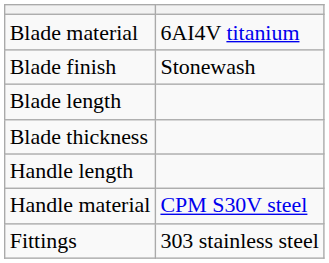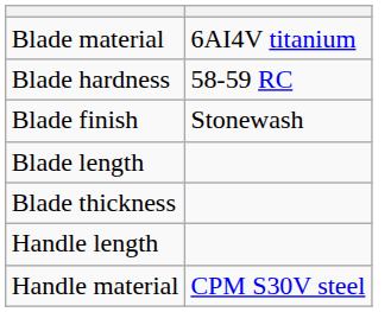 <table class="wikitable">
 <tr>
 <th></th>
 <th></th>
 </tr>
 <tr>
 <td>Blade material</td>
 <td>6AI4V <a href='#'>titanium</a></td>
+</tr>
+<tr>
+<td>Blade hardness</td>
+<td>58-59 <a href='#'>RC</a></td>
 </tr>
 <tr>
 <td>Blade finish</td>
 <td>Stonewash</td>
 </tr>
 <tr>
 <td>Blade length</td>
 <td></td>
 </tr>
 <tr>
 <td>Blade thickness</td>
 <td></td>
 </tr>
 <tr>
 <td>Handle length</td>
 <td></td>
 </tr>
 <tr>
 <td>Handle material</td>
 <td><a href='#'>CPM S30V steel</a></td>
 </tr>
-<tr>
-<td>Fittings</td>
-<td>303 stainless steel</td>
-</tr>
 </table>
